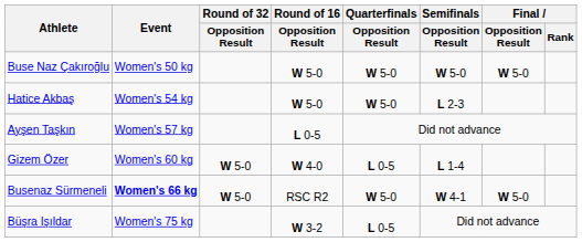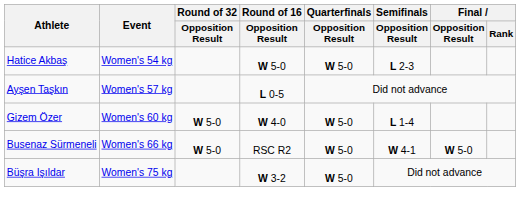 <table class=wikitable style=font-size:90%;text-align:center>
 <tr>
 <th rowspan=2>Athlete</th>
 <th rowspan=2>Event</th>
 <th>Round of 32</th>
 <th>Round of 16</th>
 <th>Quarterfinals</th>
 <th>Semifinals</th>
 <th colspan=2>Final / </th>
 </tr>
 <tr style=font-size:95%>
 <th>Opposition<br>Result</th>
 <th>Opposition<br>Result</th>
 <th>Opposition<br>Result</th>
 <th>Opposition<br>Result</th>
 <th>Opposition<br>Result</th>
 <th>Rank</th>
-</tr>
-<tr>
-<td align=left><a href='#'>Buse Naz Çakıroğlu</a></td>
-<td align=left><a href='#'>Women's 50 kg</a></td>
-<td></td>
-<td><br><strong>W</strong> 5-0</td>
-<td><br><strong>W</strong> 5-0</td>
-<td><br><strong>W</strong> 5-0</td>
-<td><br><strong>W</strong> 5-0</td>
-<td></td>
 </tr>
 <tr>
 <td align=left><a href='#'>Hatice Akbaş</a></td>
 <td align=left><a href='#'>Women's 54 kg</a></td>
 <td></td>
 <td><br><strong>W</strong> 5-0</td>
 <td><br><strong>W</strong> 5-0</td>
 <td><br><strong>L</strong> 2-3</td>
 <td></td>
 <td></td>
 </tr>
 <tr>
 <td align=left><a href='#'>Ayşen Taşkın</a></td>
 <td align=left><a href='#'>Women's 57 kg</a></td>
 <td></td>
 <td><br><strong>L</strong> 0-5</td>
 <td colspan=4>Did not advance</td>
 </tr>
 <tr>
 <td align=left><a href='#'>Gizem Özer</a></td>
 <td align=left><a href='#'>Women's 60 kg</a></td>
 <td><br><strong>W</strong> 5-0</td>
 <td><br><strong>W</strong> 4-0</td>
-<td><br><strong>L</strong> 0-5</td>
+<td><br><strong>W</strong> 5-0</td>
 <td><br><strong>L</strong> 1-4</td>
 <td></td>
 <td></td>
 </tr>
 <tr>
 <td align=left><a href='#'>Busenaz Sürmeneli</a></td>
-<td align=left><strong><a href='#'>Women's 66 kg</a></strong></td>
+<td align=left><a href='#'>Women's 66 kg</a></td>
 <td><br><strong>W</strong> 5-0</td>
 <td><br>RSC R2</td>
 <td><br><strong>W</strong> 5-0</td>
 <td><br><strong>W</strong> 4-1</td>
 <td><br><strong>W</strong> 5-0</td>
 <td></td>
 </tr>
 <tr>
 <td align=left><a href='#'>Büşra Işıldar</a></td>
 <td align=left><a href='#'>Women's 75 kg</a></td>
 <td></td>
 <td><br><strong>W</strong> 3-2</td>
-<td><br><strong>L</strong> 0-5</td>
+<td><br><strong>W</strong> 5-0</td>
 <td colspan=3>Did not advance</td>
 </tr>
 </table>
